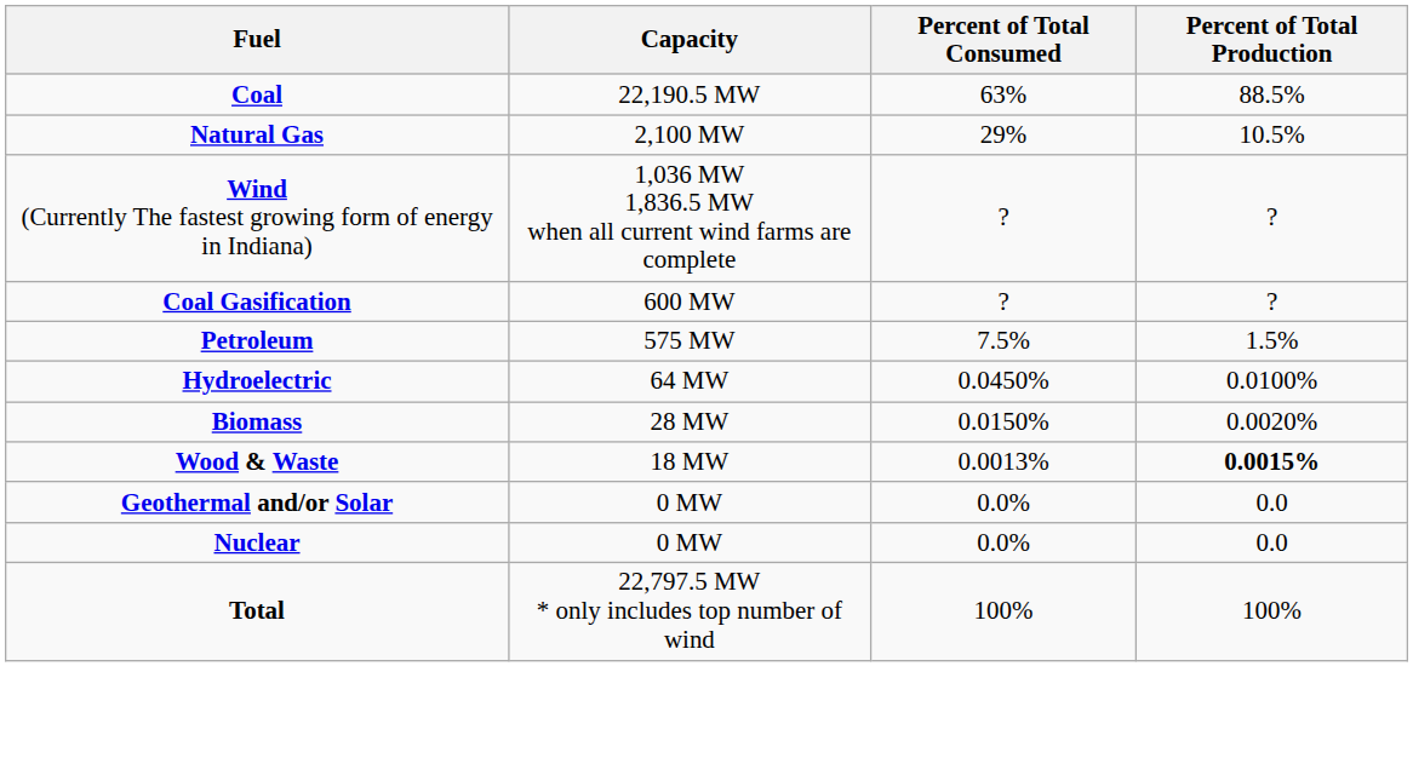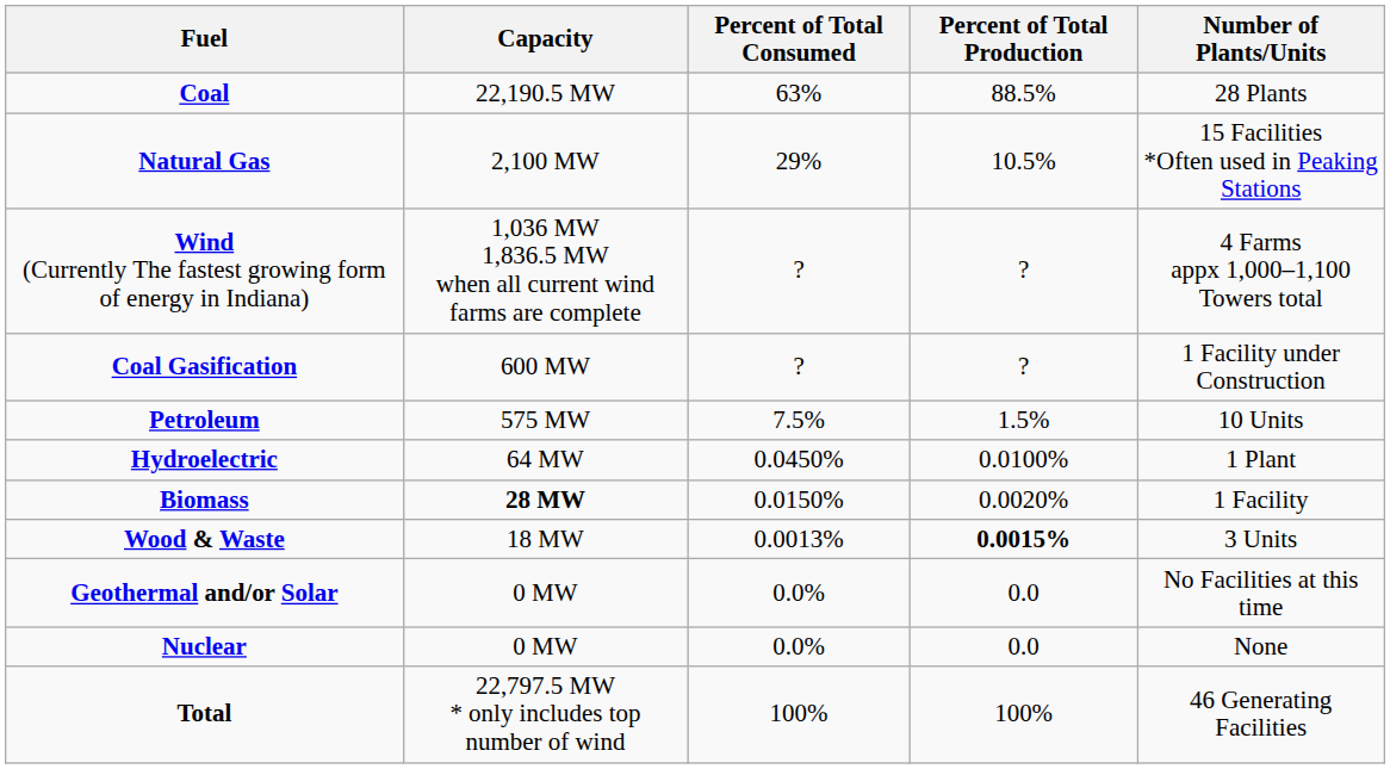 <table class="wikitable sortable" style="margin:1em auto; text-align:center;">
 <tr>
 <th>Fuel</th>
 <th>Capacity</th>
 <th>Percent of Total Consumed</th>
 <th>Percent of Total Production</th>
+<th>Number of Plants/Units</th>
 </tr>
 <tr>
 <td><strong><a href='#'>Coal</a></strong></td>
 <td>22,190.5 MW</td>
 <td>63%</td>
 <td>88.5%</td>
+<td>28 Plants</td>
 </tr>
 <tr>
 <td><strong><a href='#'>Natural Gas</a></strong></td>
 <td>2,100 MW</td>
 <td>29%</td>
 <td>10.5%</td>
+<td>15 Facilities <br> *Often used in <a href='#'>Peaking Stations</a></td>
 </tr>
 <tr>
 <td><strong><a href='#'>Wind</a></strong> <br> (Currently The fastest growing form of energy in Indiana)</td>
 <td>1,036 MW <br> 1,836.5 MW <br> when all current wind farms are complete</td>
 <td>?</td>
 <td>?</td>
+<td>4 Farms <br> appx 1,000–1,100 Towers total</td>
 </tr>
 <tr>
 <td><strong><a href='#'>Coal Gasification</a></strong></td>
 <td>600 MW</td>
 <td>?</td>
 <td>?</td>
+<td>1 Facility under Construction</td>
 </tr>
 <tr>
 <td><strong><a href='#'>Petroleum</a></strong></td>
 <td>575 MW</td>
 <td>7.5%</td>
 <td>1.5%</td>
+<td>10 Units</td>
 </tr>
 <tr>
 <td><strong><a href='#'>Hydroelectric</a></strong></td>
 <td>64 MW</td>
 <td>0.0450%</td>
 <td>0.0100%</td>
+<td>1 Plant</td>
 </tr>
 <tr>
 <td><strong><a href='#'>Biomass</a></strong></td>
-<td>28 MW</td>
+<td><strong>28 MW</strong></td>
 <td>0.0150%</td>
 <td>0.0020%</td>
+<td>1 Facility</td>
 </tr>
 <tr>
 <td><strong><a href='#'>Wood</a> & <a href='#'>Waste</a></strong></td>
 <td>18 MW</td>
 <td>0.0013%</td>
 <td><strong>0.0015%</strong></td>
+<td>3 Units</td>
 </tr>
 <tr>
 <td><strong><a href='#'>Geothermal</a> and/or <a href='#'>Solar</a></strong></td>
 <td>0 MW</td>
 <td>0.0%</td>
 <td>0.0</td>
+<td>No Facilities at this time</td>
 </tr>
 <tr>
 <td><strong><a href='#'>Nuclear</a></strong></td>
 <td>0 MW</td>
 <td>0.0%</td>
 <td>0.0</td>
+<td>None</td>
 </tr>
 <tr>
 <td><strong>Total</strong></td>
 <td>22,797.5 MW <br> * only includes top number of wind</td>
 <td>100%</td>
 <td>100%</td>
+<td>46 Generating Facilities</td>
 </tr>
 </table>
